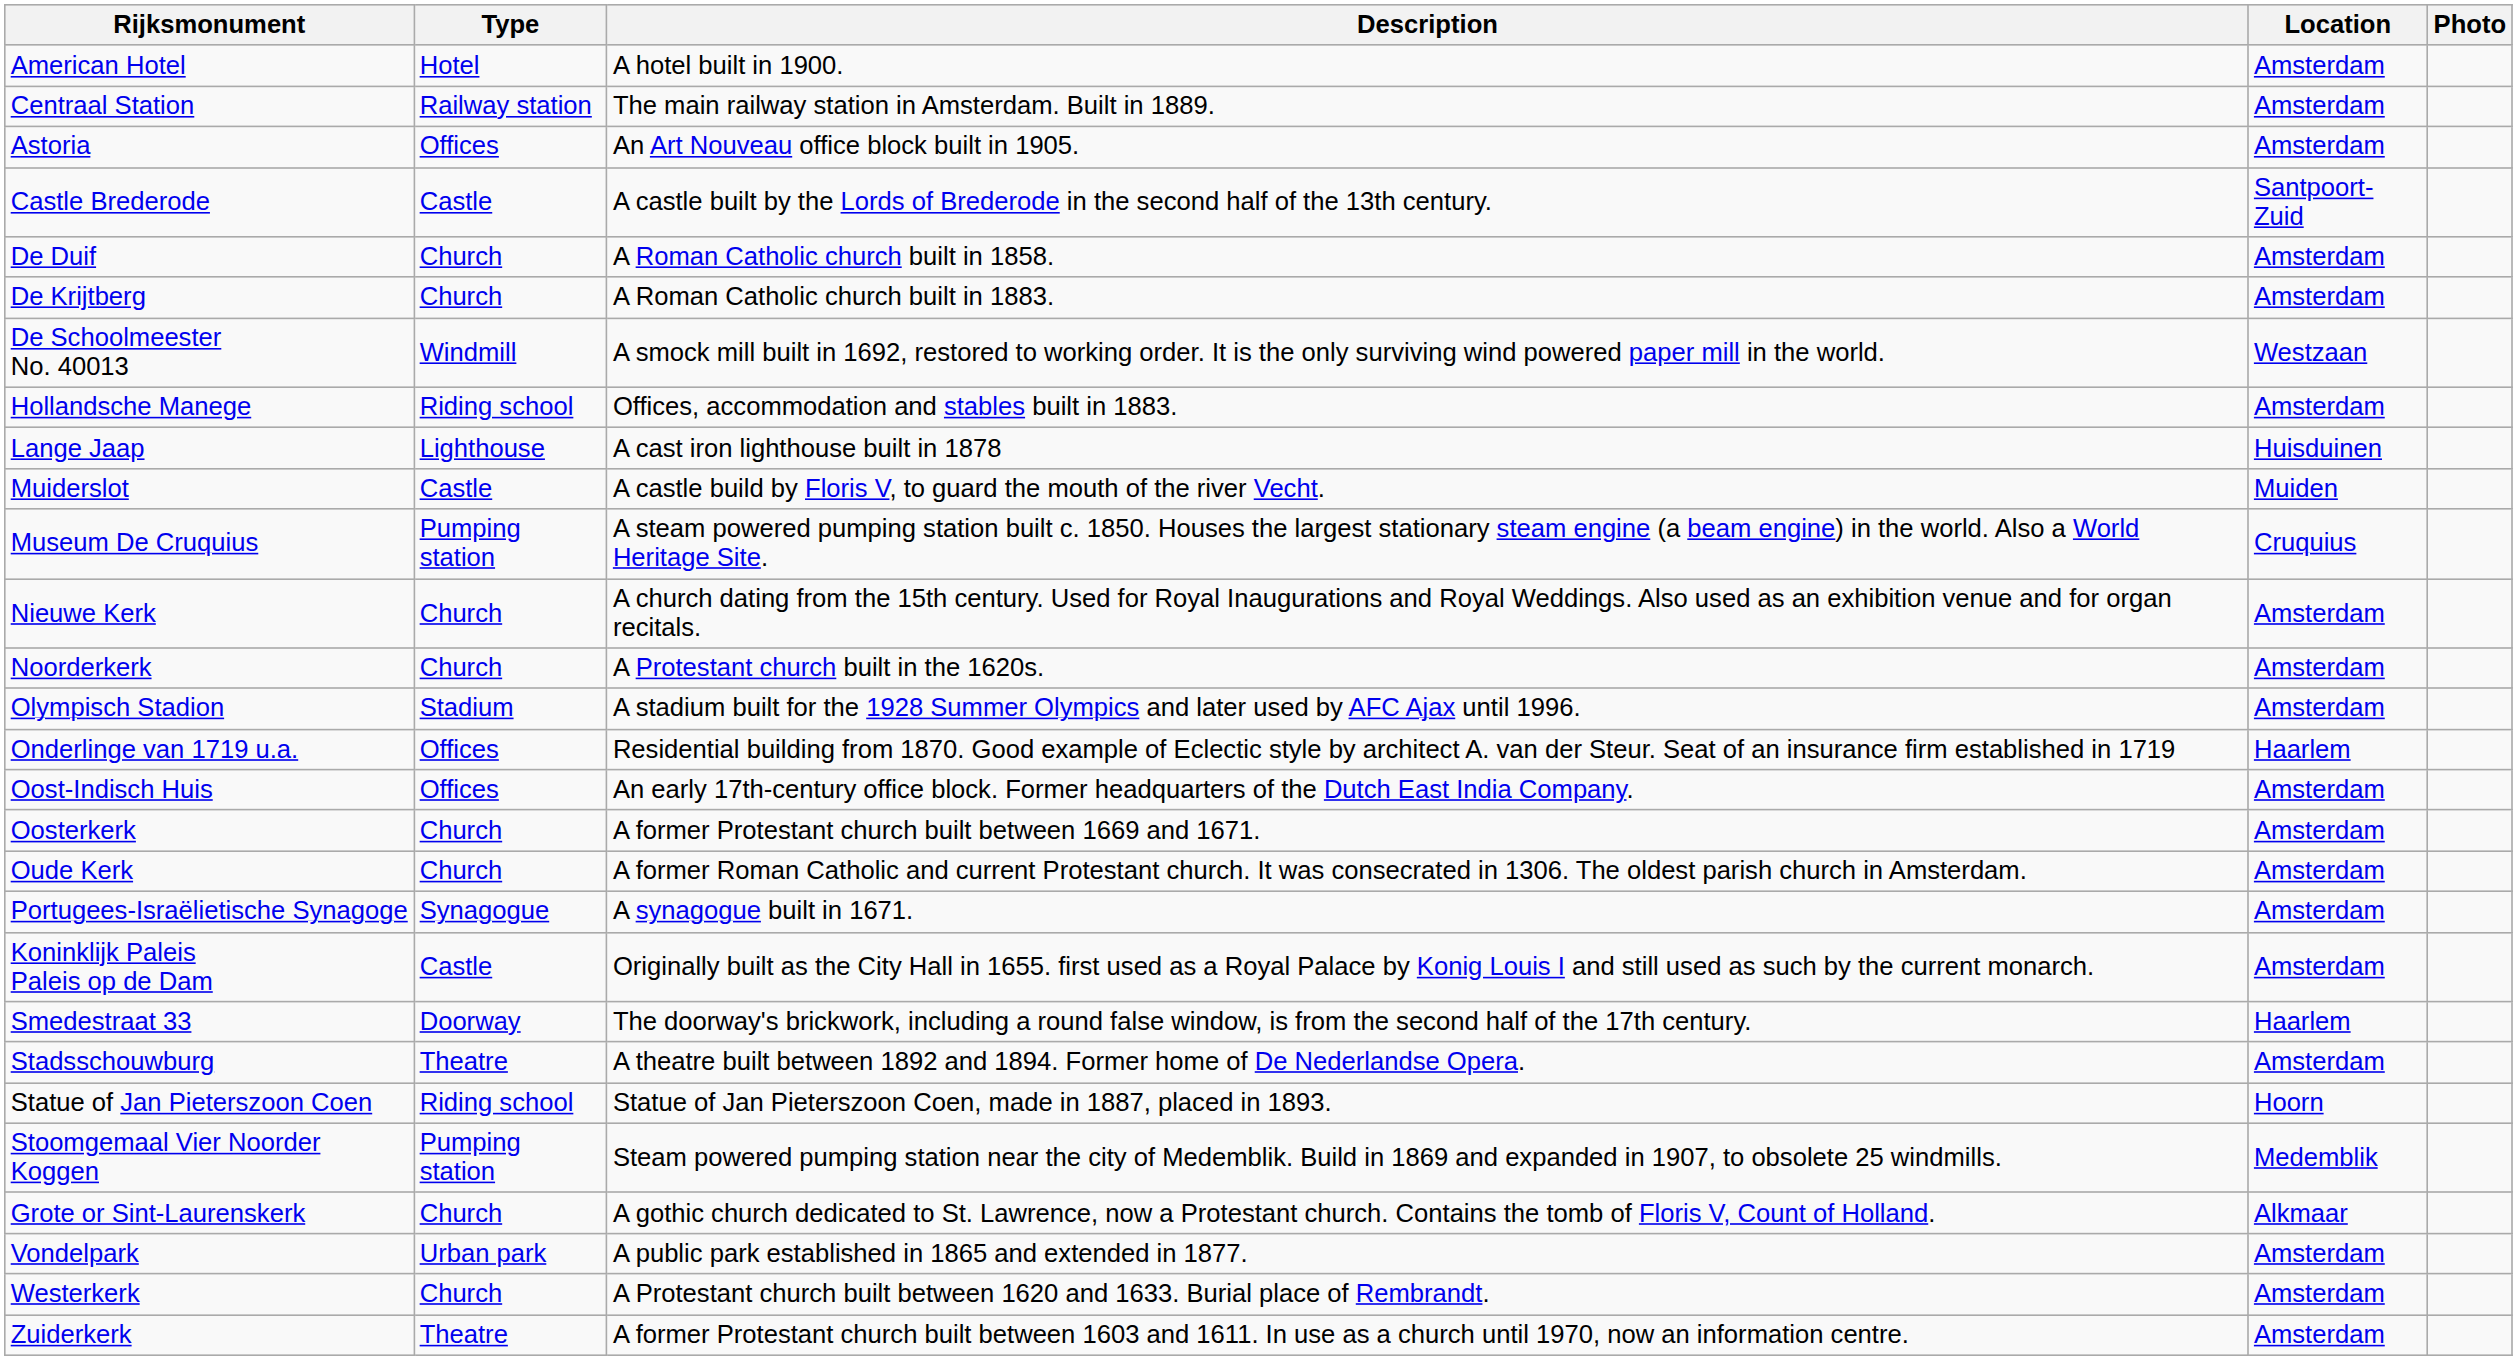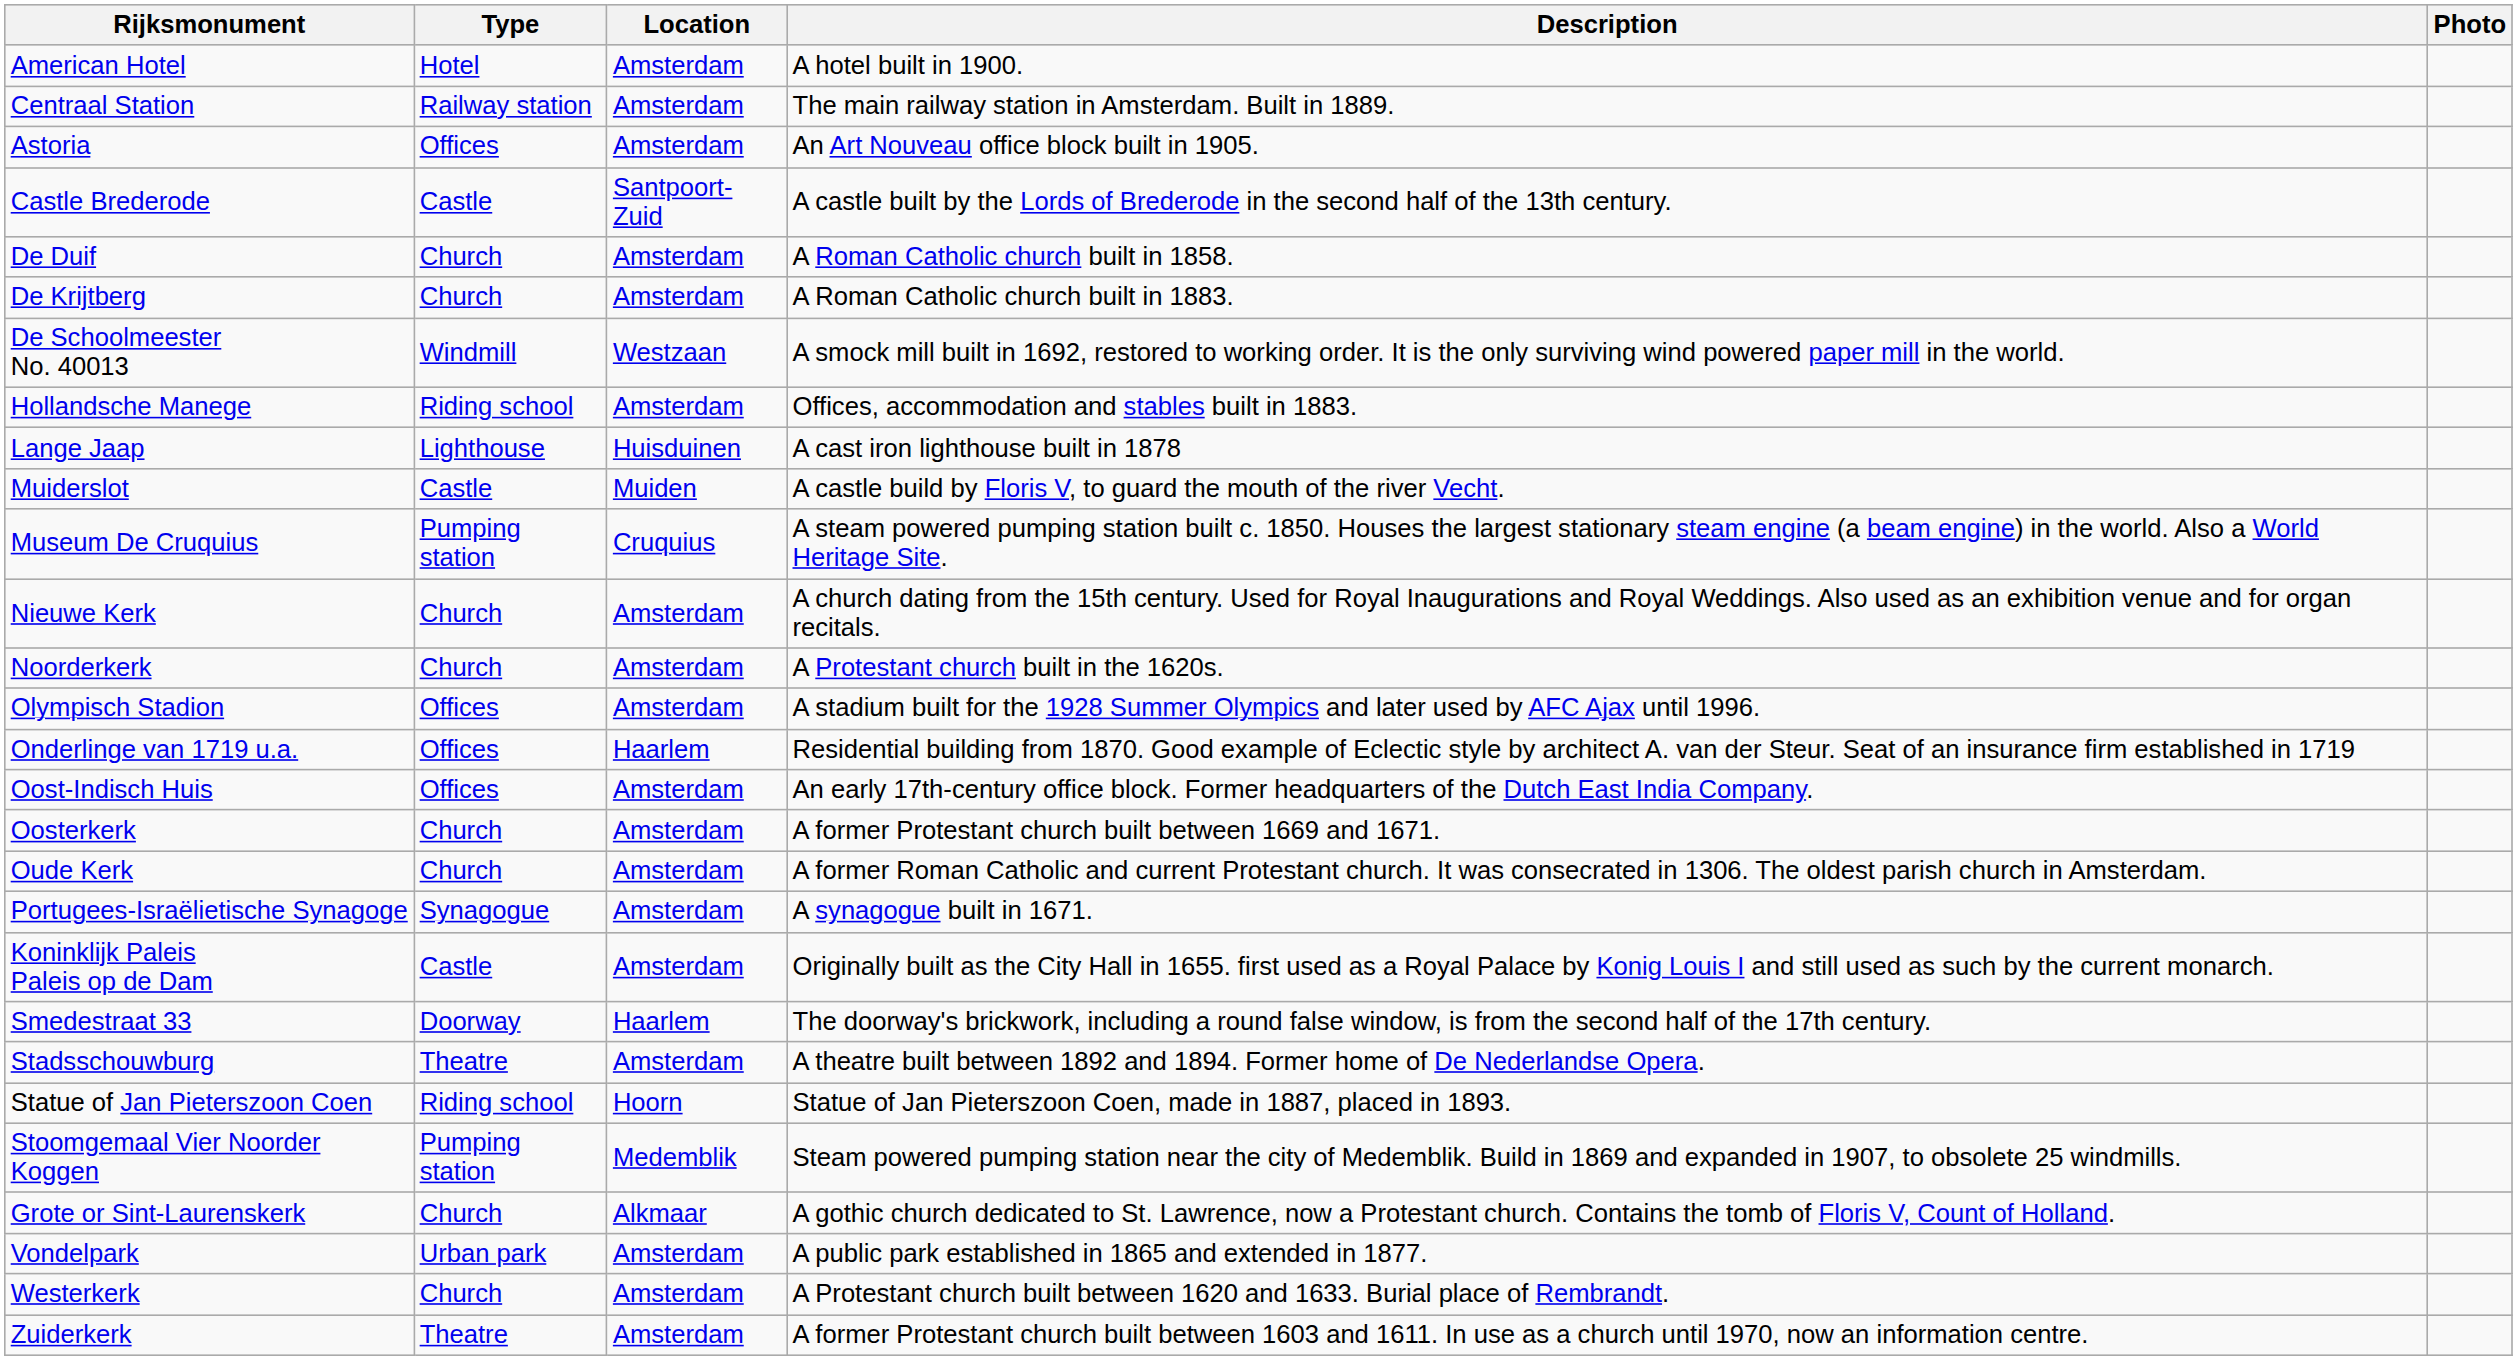 <table class="wikitable">
 <tr>
 <th>Rijksmonument</th>
 <th>Type</th>
+<th>Location</th>
 <th>Description</th>
-<th>Location</th>
 <th>Photo</th>
 </tr>
 <tr>
 <td><a href='#'>American Hotel</a></td>
 <td><a href='#'>Hotel</a></td>
+<td><a href='#'>Amsterdam</a></td>
 <td>A hotel built in 1900.</td>
-<td><a href='#'>Amsterdam</a></td>
 <td></td>
 </tr>
 <tr>
 <td><a href='#'>Centraal Station</a></td>
 <td><a href='#'>Railway station</a></td>
+<td><a href='#'>Amsterdam</a></td>
 <td>The main railway station in Amsterdam. Built in 1889.</td>
-<td><a href='#'>Amsterdam</a></td>
 <td></td>
 </tr>
 <tr>
 <td><a href='#'>Astoria</a></td>
 <td><a href='#'>Offices</a></td>
+<td><a href='#'>Amsterdam</a></td>
 <td>An <a href='#'>Art Nouveau</a> office block built in 1905.</td>
-<td><a href='#'>Amsterdam</a></td>
 <td></td>
 </tr>
 <tr>
 <td><a href='#'>Castle Brederode</a></td>
 <td><a href='#'>Castle</a></td>
+<td><a href='#'>Santpoort-Zuid</a></td>
 <td>A castle built by the <a href='#'>Lords of Brederode</a> in the second half of the 13th century.</td>
-<td><a href='#'>Santpoort-Zuid</a></td>
 <td></td>
 </tr>
 <tr>
 <td><a href='#'>De Duif</a></td>
 <td><a href='#'>Church</a></td>
+<td><a href='#'>Amsterdam</a></td>
 <td>A <a href='#'>Roman Catholic church</a> built in 1858.</td>
-<td><a href='#'>Amsterdam</a></td>
 <td></td>
 </tr>
 <tr>
 <td><a href='#'>De Krijtberg</a></td>
 <td><a href='#'>Church</a></td>
+<td><a href='#'>Amsterdam</a></td>
 <td>A Roman Catholic church built in  1883.</td>
-<td><a href='#'>Amsterdam</a></td>
 <td></td>
 </tr>
 <tr>
 <td><a href='#'>De Schoolmeester</a><br>No. 40013</td>
 <td><a href='#'>Windmill</a></td>
+<td><a href='#'>Westzaan</a></td>
 <td>A smock mill built in 1692, restored to working order. It is the only surviving wind powered <a href='#'>paper mill</a> in the world.</td>
-<td><a href='#'>Westzaan</a></td>
 <td></td>
 </tr>
 <tr>
 <td><a href='#'>Hollandsche Manege</a></td>
 <td><a href='#'>Riding school</a></td>
+<td><a href='#'>Amsterdam</a></td>
 <td>Offices, accommodation and <a href='#'>stables</a> built in 1883.</td>
-<td><a href='#'>Amsterdam</a></td>
 <td></td>
 </tr>
 <tr>
 <td><a href='#'>Lange Jaap</a></td>
 <td><a href='#'>Lighthouse</a></td>
+<td><a href='#'>Huisduinen</a></td>
 <td>A cast iron lighthouse built in 1878</td>
-<td><a href='#'>Huisduinen</a></td>
 <td></td>
 </tr>
 <tr>
 <td><a href='#'>Muiderslot</a></td>
 <td><a href='#'>Castle</a></td>
+<td><a href='#'>Muiden</a></td>
 <td>A castle build by <a href='#'>Floris V</a>, to guard the mouth of the river <a href='#'>Vecht</a>.</td>
-<td><a href='#'>Muiden</a></td>
 <td></td>
 </tr>
 <tr>
 <td><a href='#'>Museum De Cruquius</a></td>
 <td><a href='#'>Pumping station</a></td>
+<td><a href='#'>Cruquius</a></td>
 <td>A steam powered pumping station built c. 1850. Houses the largest stationary <a href='#'>steam engine</a> (a <a href='#'>beam engine</a>) in the world. Also a <a href='#'>World Heritage Site</a>.</td>
-<td><a href='#'>Cruquius</a></td>
 <td></td>
 </tr>
 <tr>
 <td><a href='#'>Nieuwe Kerk</a></td>
 <td><a href='#'>Church</a></td>
+<td><a href='#'>Amsterdam</a></td>
 <td>A church dating from the 15th century. Used for Royal Inaugurations and Royal Weddings. Also used as an exhibition venue and for organ recitals.</td>
-<td><a href='#'>Amsterdam</a></td>
 <td></td>
 </tr>
 <tr>
 <td><a href='#'>Noorderkerk</a></td>
 <td><a href='#'>Church</a></td>
+<td><a href='#'>Amsterdam</a></td>
 <td>A <a href='#'>Protestant church</a> built in the 1620s.</td>
-<td><a href='#'>Amsterdam</a></td>
 <td></td>
 </tr>
 <tr>
 <td><a href='#'>Olympisch Stadion</a></td>
-<td><a href='#'>Stadium</a></td>
+<td><a href='#'>Offices</a></td>
+<td><a href='#'>Amsterdam</a></td>
 <td>A stadium built for the <a href='#'>1928 Summer Olympics</a> and later used by <a href='#'>AFC Ajax</a> until 1996.</td>
-<td><a href='#'>Amsterdam</a></td>
 <td></td>
 </tr>
 <tr>
 <td><a href='#'>Onderlinge van 1719 u.a.</a></td>
 <td><a href='#'>Offices</a></td>
+<td><a href='#'>Haarlem</a></td>
 <td>Residential building from 1870. Good example of Eclectic style by architect A. van der Steur. Seat of an insurance firm established in 1719</td>
-<td><a href='#'>Haarlem</a></td>
 <td></td>
 </tr>
 <tr>
 <td><a href='#'>Oost-Indisch Huis</a></td>
 <td><a href='#'>Offices</a></td>
+<td><a href='#'>Amsterdam</a></td>
 <td>An early 17th-century office block. Former headquarters of the <a href='#'>Dutch East India Company</a>.</td>
-<td><a href='#'>Amsterdam</a></td>
 <td></td>
 </tr>
 <tr>
 <td><a href='#'>Oosterkerk</a></td>
 <td><a href='#'>Church</a></td>
+<td><a href='#'>Amsterdam</a></td>
 <td>A former Protestant church built between 1669 and 1671.</td>
-<td><a href='#'>Amsterdam</a></td>
 <td></td>
 </tr>
 <tr>
 <td><a href='#'>Oude Kerk</a></td>
 <td><a href='#'>Church</a></td>
+<td><a href='#'>Amsterdam</a></td>
 <td>A former Roman Catholic and current Protestant church. It was consecrated in 1306. The oldest parish church in Amsterdam.</td>
-<td><a href='#'>Amsterdam</a></td>
 <td></td>
 </tr>
 <tr>
 <td><a href='#'>Portugees-Israëlietische Synagoge</a></td>
 <td><a href='#'>Synagogue</a></td>
+<td><a href='#'>Amsterdam</a></td>
 <td>A <a href='#'>synagogue</a> built in 1671.</td>
-<td><a href='#'>Amsterdam</a></td>
 <td></td>
 </tr>
 <tr>
 <td><a href='#'>Koninklijk Paleis<br>Paleis op de Dam</a></td>
 <td><a href='#'>Castle</a></td>
+<td><a href='#'>Amsterdam</a></td>
 <td>Originally built as the City Hall in 1655. first used as a Royal Palace by <a href='#'>Konig Louis I</a> and still used as such by the current monarch.</td>
-<td><a href='#'>Amsterdam</a></td>
 <td></td>
 </tr>
 <tr>
 <td><a href='#'>Smedestraat 33</a></td>
 <td><a href='#'>Doorway</a></td>
+<td><a href='#'>Haarlem</a></td>
 <td>The doorway's brickwork, including a round false window, is from the second half of the 17th century.</td>
-<td><a href='#'>Haarlem</a></td>
 <td></td>
 </tr>
 <tr>
 <td><a href='#'>Stadsschouwburg</a></td>
 <td><a href='#'>Theatre</a></td>
+<td><a href='#'>Amsterdam</a></td>
 <td>A theatre built between 1892 and 1894. Former home of <a href='#'>De Nederlandse Opera</a>.</td>
-<td><a href='#'>Amsterdam</a></td>
 <td></td>
 </tr>
 <tr>
 <td>Statue of <a href='#'>Jan Pieterszoon Coen</a></td>
 <td><a href='#'>Riding school</a></td>
+<td><a href='#'>Hoorn</a></td>
 <td>Statue of Jan Pieterszoon Coen, made in 1887, placed in 1893.</td>
-<td><a href='#'>Hoorn</a></td>
 <td></td>
 </tr>
 <tr>
 <td><a href='#'>Stoomgemaal Vier Noorder Koggen</a></td>
 <td><a href='#'>Pumping station</a></td>
+<td><a href='#'>Medemblik</a></td>
 <td>Steam powered pumping station near the city of Medemblik. Build in 1869 and expanded in 1907, to obsolete 25 windmills.</td>
-<td><a href='#'>Medemblik</a></td>
 <td></td>
 </tr>
 <tr>
 <td><a href='#'>Grote or Sint-Laurenskerk</a></td>
 <td><a href='#'>Church</a></td>
+<td><a href='#'>Alkmaar</a></td>
 <td>A gothic church dedicated to St. Lawrence, now a Protestant church. Contains the tomb of <a href='#'>Floris V, Count of Holland</a>.</td>
-<td><a href='#'>Alkmaar</a></td>
 <td></td>
 </tr>
 <tr>
 <td><a href='#'>Vondelpark</a></td>
 <td><a href='#'>Urban park</a></td>
+<td><a href='#'>Amsterdam</a></td>
 <td>A public park established in 1865 and extended in 1877.</td>
-<td><a href='#'>Amsterdam</a></td>
 <td></td>
 </tr>
 <tr>
 <td><a href='#'>Westerkerk</a></td>
 <td><a href='#'>Church</a></td>
+<td><a href='#'>Amsterdam</a></td>
 <td>A Protestant church built between 1620 and 1633. Burial place of <a href='#'>Rembrandt</a>.</td>
-<td><a href='#'>Amsterdam</a></td>
 <td></td>
 </tr>
 <tr>
 <td><a href='#'>Zuiderkerk</a></td>
 <td><a href='#'>Theatre</a></td>
+<td><a href='#'>Amsterdam</a></td>
 <td>A former Protestant church built between 1603 and 1611. In use as a church until 1970, now an information centre.</td>
-<td><a href='#'>Amsterdam</a></td>
 <td></td>
 </tr>
 </table>
